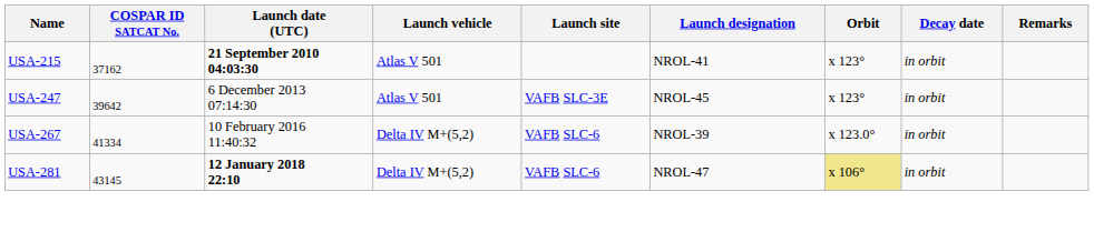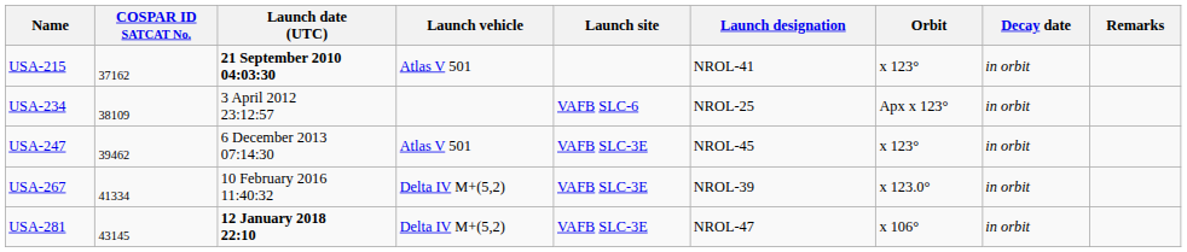 <table class="wikitable" style="width:100%;">
 <tr>
 <th>Name</th>
 <th><a href='#'>COSPAR ID</a><br><small><a href='#'>SATCAT No.</a></small></th>
 <th>Launch date<br>(UTC)</th>
 <th>Launch vehicle</th>
 <th>Launch site</th>
 <th><a href='#'>Launch designation</a></th>
 <th>Orbit</th>
 <th><a href='#'>Decay</a> date</th>
 <th>Remarks</th>
 </tr>
 <tr>
 <td><a href='#'>USA-215</a></td>
 <td><br><small>37162</small></td>
 <td><strong>21 September 2010<br>04:03:30</strong></td>
 <td><a href='#'>Atlas V</a> 501</td>
 <td></td>
 <td>NROL-41</td>
 <td> x 123°</td>
 <td><em>in orbit</em></td>
 <td></td>
 </tr>
 <tr>
+<td><a href='#'>USA-234</a></td>
+<td><br><small>38109</small></td>
+<td>3 April 2012<br>23:12:57</td>
+<td></td>
+<td><a href='#'>VAFB</a> <a href='#'>SLC-6</a></td>
+<td>NROL-25</td>
+<td>Apx  x 123°</td>
+<td><em>in orbit</em></td>
+<td></td>
+</tr>
+<tr>
 <td><a href='#'>USA-247</a></td>
-<td><br><small>39642</small></td>
+<td><br><small>39462</small></td>
 <td>6 December 2013<br>07:14:30</td>
 <td><a href='#'>Atlas V</a> 501</td>
 <td><a href='#'>VAFB</a> <a href='#'>SLC-3E</a></td>
 <td>NROL-45</td>
 <td> x 123°</td>
 <td><em>in orbit</em></td>
 <td></td>
 </tr>
 <tr>
 <td><a href='#'>USA-267</a></td>
 <td><br><small>41334</small></td>
 <td>10 February 2016<br>11:40:32</td>
 <td><a href='#'>Delta IV</a> M+(5,2)</td>
-<td><a href='#'>VAFB</a> <a href='#'>SLC-6</a></td>
+<td><a href='#'>VAFB</a> <a href='#'>SLC-3E</a></td>
 <td>NROL-39</td>
 <td> x 123.0°</td>
 <td><em>in orbit</em></td>
 <td></td>
 </tr>
 <tr>
 <td><a href='#'>USA-281</a></td>
 <td><br><small>43145</small></td>
 <td><strong>12 January 2018<br>22:10</strong></td>
 <td><a href='#'>Delta IV</a> M+(5,2)</td>
-<td><a href='#'>VAFB</a> <a href='#'>SLC-6</a></td>
+<td><a href='#'>VAFB</a> <a href='#'>SLC-3E</a></td>
 <td>NROL-47</td>
-<td style="background: khaki;"> x 106°</td>
+<td> x 106°</td>
 <td><em>in orbit</em></td>
 <td></td>
 </tr>
 </table>
